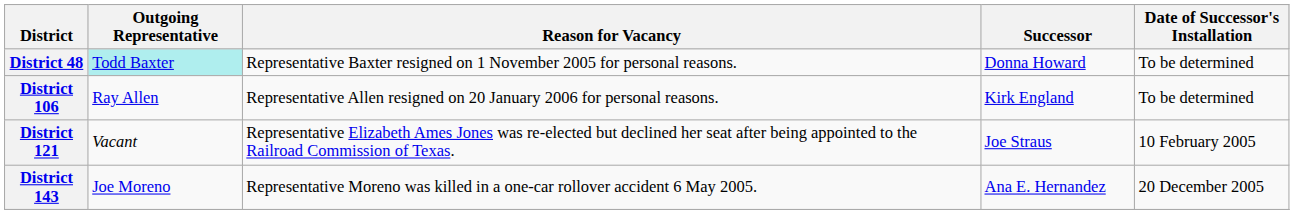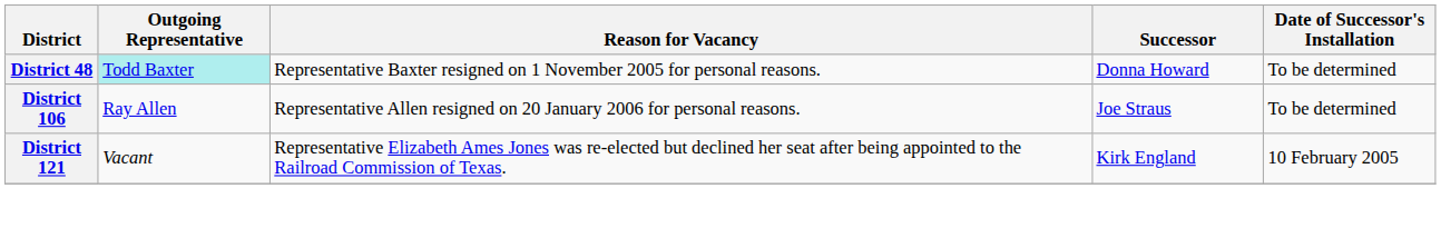 <table class="wikitable">
 <tr bgcolor="#cccccc" align="center" valign="bottom">
 <th>District</th>
 <th width=12%>Outgoing Representative</th>
 <th>Reason for Vacancy</th>
 <th width=12%>Successor</th>
 <th width=12%>Date of Successor's Installation</th>
 </tr>
 <tr>
 <th><a href='#'>District 48</a></th>
 <td style="background: paleturquoise;"><a href='#'>Todd Baxter</a></td>
 <td>Representative Baxter resigned on 1 November 2005 for personal reasons.</td>
 <td><a href='#'>Donna Howard</a></td>
 <td>To be determined</td>
 </tr>
 <tr>
 <th><a href='#'>District 106</a></th>
 <td><a href='#'>Ray Allen</a></td>
 <td>Representative Allen resigned on 20 January 2006 for personal reasons.</td>
-<td><a href='#'>Kirk England</a></td>
+<td><a href='#'>Joe Straus</a></td>
 <td>To be determined</td>
 </tr>
 <tr>
 <th><a href='#'>District 121</a></th>
 <td><em>Vacant</em></td>
 <td>Representative <a href='#'>Elizabeth Ames Jones</a> was re-elected but declined her seat after being appointed to the <a href='#'>Railroad Commission of Texas</a>.</td>
-<td><a href='#'>Joe Straus</a></td>
+<td><a href='#'>Kirk England</a></td>
 <td>10 February 2005</td>
-</tr>
-<tr>
-<th><a href='#'>District 143</a></th>
-<td><a href='#'>Joe Moreno</a></td>
-<td>Representative Moreno was killed in a one-car rollover accident 6 May 2005.</td>
-<td><a href='#'>Ana E. Hernandez</a></td>
-<td>20 December 2005</td>
 </tr>
 <tr>
 </tr>
 </table>
